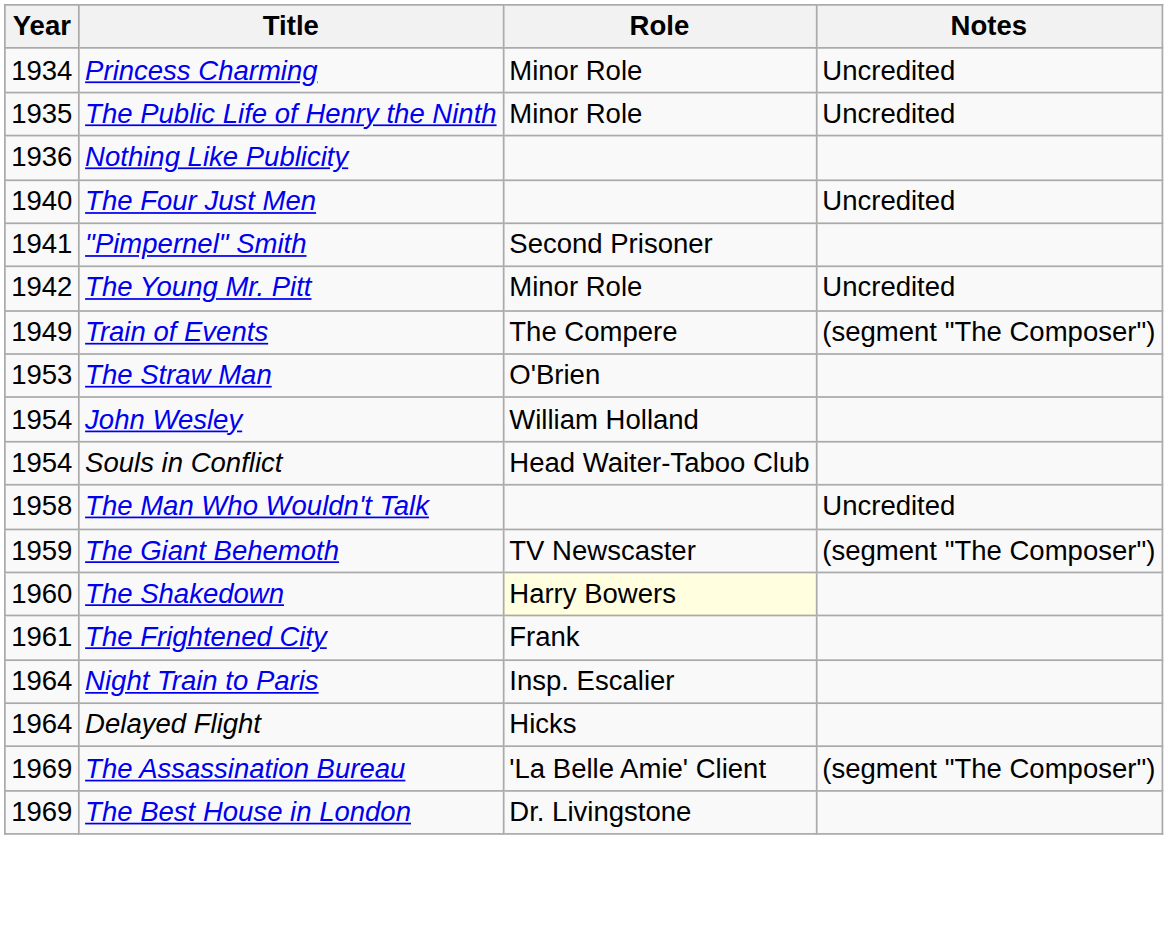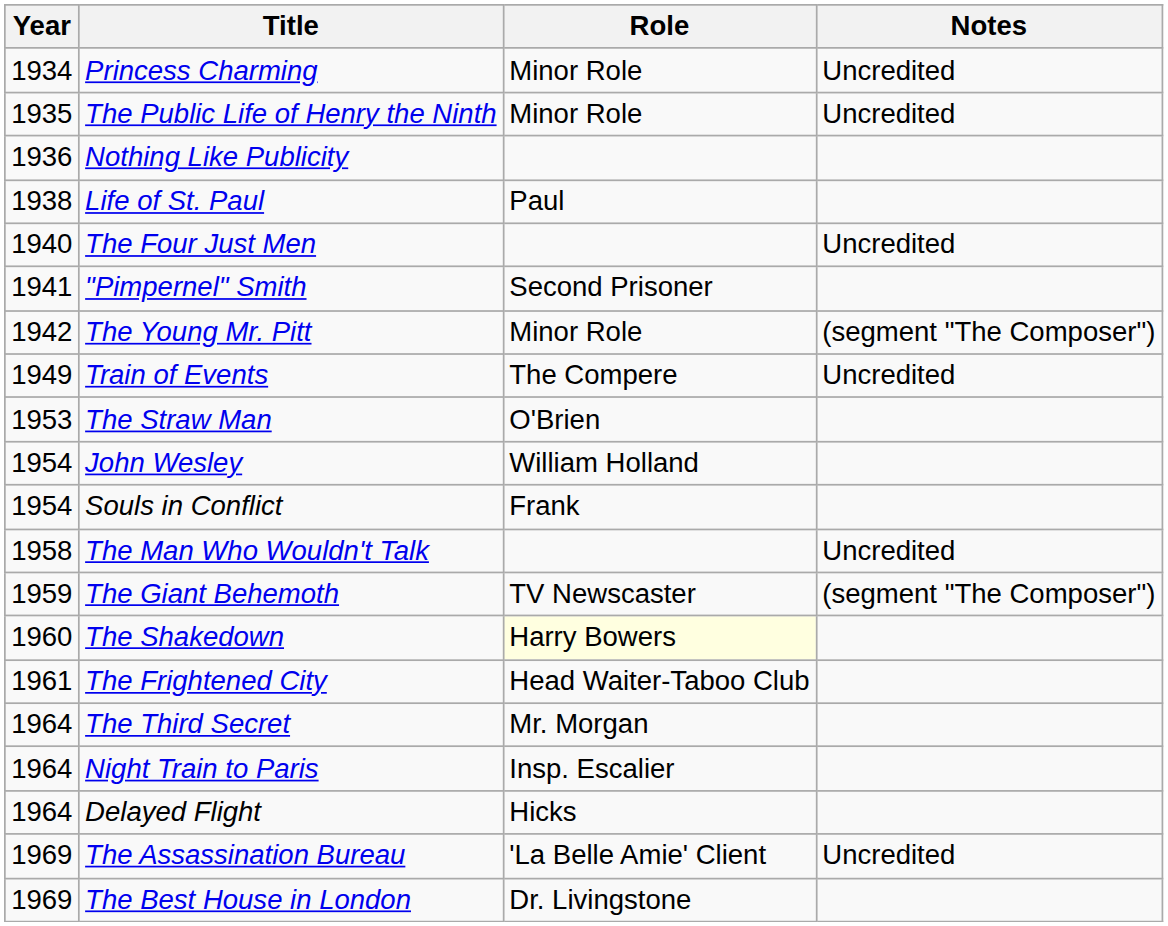 <table class="wikitable">
 <tr>
 <th>Year</th>
 <th>Title</th>
 <th>Role</th>
 <th>Notes</th>
 </tr>
 <tr>
 <td>1934</td>
 <td><em><a href='#'>Princess Charming</a></em></td>
 <td>Minor Role</td>
 <td>Uncredited</td>
 </tr>
 <tr>
 <td>1935</td>
 <td><em><a href='#'>The Public Life of Henry the Ninth</a></em></td>
 <td>Minor Role</td>
 <td>Uncredited</td>
 </tr>
 <tr>
 <td>1936</td>
 <td><em><a href='#'>Nothing Like Publicity</a></em></td>
 <td></td>
 <td></td>
 </tr>
 <tr>
+<td>1938</td>
+<td><em><a href='#'>Life of St. Paul</a></em></td>
+<td>Paul</td>
+<td></td>
+</tr>
+<tr>
 <td>1940</td>
 <td><em><a href='#'>The Four Just Men</a></em></td>
 <td></td>
 <td>Uncredited</td>
 </tr>
 <tr>
 <td>1941</td>
 <td><em><a href='#'>"Pimpernel" Smith</a></em></td>
 <td>Second Prisoner</td>
 <td></td>
 </tr>
 <tr>
 <td>1942</td>
 <td><em><a href='#'>The Young Mr. Pitt</a></em></td>
 <td>Minor Role</td>
-<td>Uncredited</td>
+<td>(segment "The Composer")</td>
 </tr>
 <tr>
 <td>1949</td>
 <td><em><a href='#'>Train of Events</a></em></td>
 <td>The Compere</td>
-<td>(segment "The Composer")</td>
+<td>Uncredited</td>
 </tr>
 <tr>
 <td>1953</td>
 <td><em><a href='#'>The Straw Man</a></em></td>
 <td>O'Brien</td>
 <td></td>
 </tr>
 <tr>
 <td>1954</td>
 <td><em><a href='#'>John Wesley</a></em></td>
 <td>William Holland</td>
 <td></td>
 </tr>
 <tr>
 <td>1954</td>
 <td><em>Souls in Conflict</em></td>
-<td>Head Waiter-Taboo Club</td>
+<td>Frank</td>
 <td></td>
 </tr>
 <tr>
 <td>1958</td>
 <td><em><a href='#'>The Man Who Wouldn't Talk</a></em></td>
 <td></td>
 <td>Uncredited</td>
 </tr>
 <tr>
 <td>1959</td>
 <td><em><a href='#'>The Giant Behemoth</a></em></td>
 <td>TV Newscaster</td>
 <td>(segment "The Composer")</td>
 </tr>
 <tr>
 <td>1960</td>
 <td><em><a href='#'>The Shakedown</a></em></td>
 <td style="background: lightyellow;">Harry Bowers</td>
 <td></td>
 </tr>
 <tr>
 <td>1961</td>
 <td><em><a href='#'>The Frightened City</a></em></td>
-<td>Frank</td>
+<td>Head Waiter-Taboo Club</td>
+<td></td>
+</tr>
+<tr>
+<td>1964</td>
+<td><em><a href='#'>The Third Secret</a></em></td>
+<td>Mr. Morgan</td>
 <td></td>
 </tr>
 <tr>
 <td>1964</td>
 <td><em><a href='#'>Night Train to Paris</a></em></td>
 <td>Insp. Escalier</td>
 <td></td>
 </tr>
 <tr>
 <td>1964</td>
 <td><em>Delayed Flight</em></td>
 <td>Hicks</td>
 <td></td>
 </tr>
 <tr>
 <td>1969</td>
 <td><em><a href='#'>The Assassination Bureau</a></em></td>
 <td>'La Belle Amie' Client</td>
-<td>(segment "The Composer")</td>
+<td>Uncredited</td>
 </tr>
 <tr>
 <td>1969</td>
 <td><em><a href='#'>The Best House in London</a></em></td>
 <td>Dr. Livingstone</td>
 <td></td>
 </tr>
 </table>
